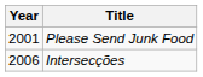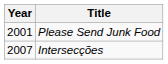 <table class="wikitable">
 <tr>
 <th>Year</th>
 <th>Title</th>
 </tr>
 <tr>
 <td>2001</td>
 <td><em>Please Send Junk Food</em></td>
 </tr>
 <tr>
-<td>2006</td>
+<td>2007</td>
 <td><em>Intersecções</em></td>
 </tr>
 </table>
